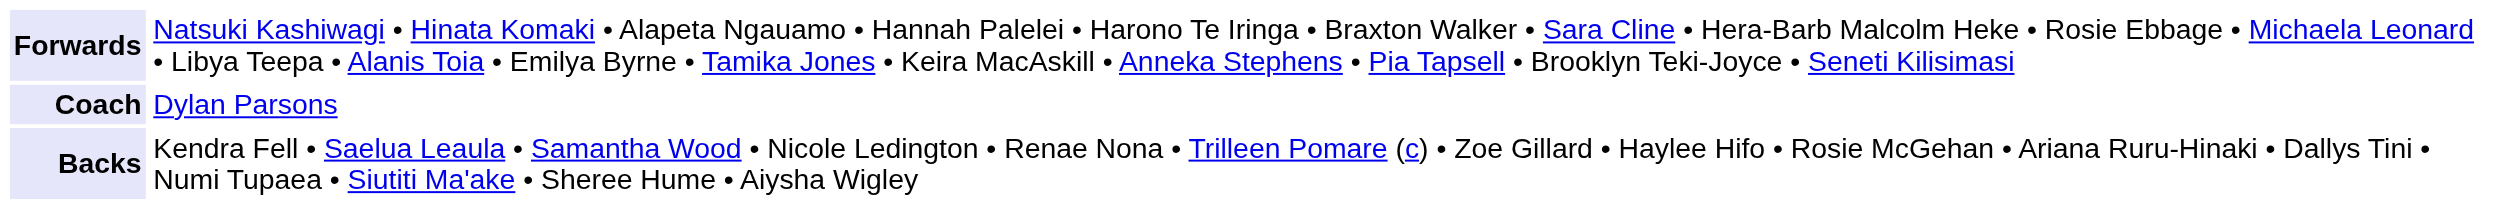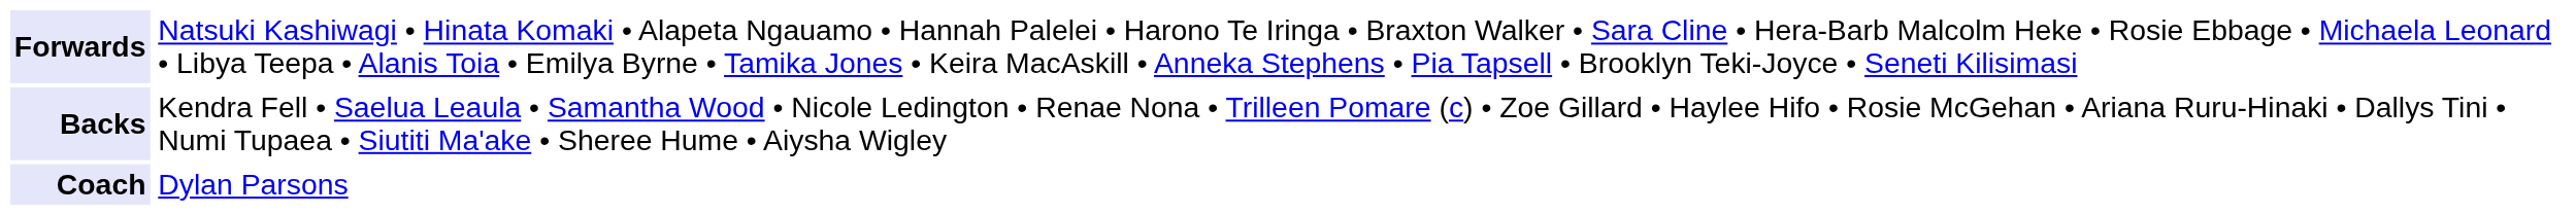 <table cellpadding="2" style="border: 1px solid white; font-size:90%;">
 <tr>
 <td style="text-align:right;" bgcolor="lavender"><strong>Forwards</strong></td>
 <td style="text-align:left;"><a href='#'>Natsuki Kashiwagi</a> • <a href='#'>Hinata Komaki</a> • Alapeta Ngauamo • Hannah Palelei • Harono Te Iringa • Braxton Walker • <a href='#'>Sara Cline</a> • Hera-Barb Malcolm Heke • Rosie Ebbage • <a href='#'>Michaela Leonard</a> • Libya Teepa • <a href='#'>Alanis Toia</a> • Emilya Byrne • <a href='#'>Tamika Jones</a> • Keira MacAskill • <a href='#'>Anneka Stephens</a> • <a href='#'>Pia Tapsell</a> • Brooklyn Teki-Joyce • <a href='#'>Seneti Kilisimasi</a></td>
 </tr>
 <tr>
+<td style="text-align:right;" bgcolor="lavender"><strong>Backs</strong></td>
+<td style="text-align:left;">Kendra Fell • <a href='#'>Saelua Leaula</a> • <a href='#'>Samantha Wood</a> • Nicole Ledington • Renae Nona • <a href='#'>Trilleen Pomare</a> (<a href='#'>c</a>) • Zoe Gillard • Haylee Hifo • Rosie McGehan • Ariana Ruru-Hinaki • Dallys Tini • Numi Tupaea • <a href='#'>Siutiti Ma'ake</a> • Sheree Hume • Aiysha Wigley</td>
+</tr>
+<tr>
 <td style="text-align:right;" bgcolor="lavender"><strong>Coach</strong></td>
 <td style="text-align:left;"><a href='#'>Dylan Parsons</a></td>
 </tr>
-<tr>
-<td style="text-align:right;" bgcolor="lavender"><strong>Backs</strong></td>
-<td style="text-align:left;">Kendra Fell • <a href='#'>Saelua Leaula</a> • <a href='#'>Samantha Wood</a> • Nicole Ledington • Renae Nona • <a href='#'>Trilleen Pomare</a> (<a href='#'>c</a>) • Zoe Gillard • Haylee Hifo • Rosie McGehan • Ariana Ruru-Hinaki • Dallys Tini • Numi Tupaea • <a href='#'>Siutiti Ma'ake</a> • Sheree Hume • Aiysha Wigley</td>
-</tr>
 </table>
